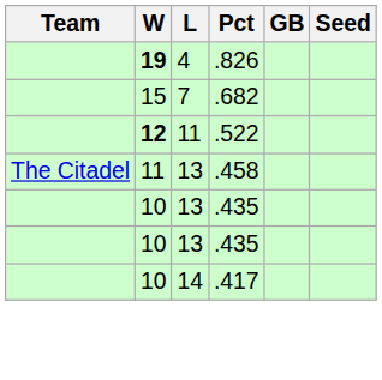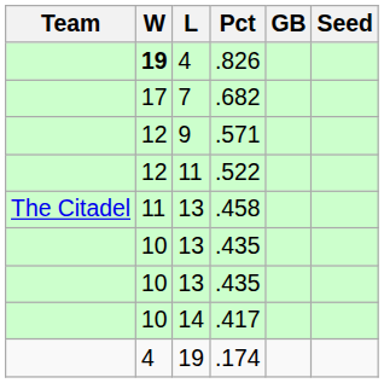 <table class="wikitable">
 <tr>
 <th>Team</th>
 <th>W</th>
 <th>L</th>
 <th>Pct</th>
 <th>GB</th>
 <th>Seed</th>
 </tr>
 <tr bgcolor="#ccffcc">
 <td></td>
 <td><strong>19</strong></td>
 <td>4</td>
 <td>.826</td>
 <td></td>
 <td></td>
 </tr>
 <tr bgcolor="#ccffcc">
 <td></td>
-<td>15</td>
+<td>17</td>
 <td>7</td>
 <td>.682</td>
 <td></td>
 <td></td>
 </tr>
 <tr bgcolor="#ccffcc">
 <td></td>
-<td><strong>12</strong></td>
+<td>12</td>
+<td>9</td>
+<td>.571</td>
+<td></td>
+<td></td>
+</tr>
+<tr bgcolor="#ccffcc">
+<td></td>
+<td>12</td>
 <td>11</td>
 <td>.522</td>
 <td></td>
 <td></td>
 </tr>
 <tr bgcolor="#ccffcc">
 <td><a href='#'>The Citadel</a></td>
 <td>11</td>
 <td>13</td>
 <td>.458</td>
 <td></td>
 <td></td>
 </tr>
 <tr bgcolor="#ccffcc">
 <td></td>
 <td>10</td>
 <td>13</td>
 <td>.435</td>
 <td></td>
 <td></td>
 </tr>
 <tr bgcolor="#ccffcc">
 <td></td>
 <td>10</td>
 <td>13</td>
 <td>.435</td>
 <td></td>
 <td></td>
 </tr>
 <tr bgcolor="#ccffcc">
 <td></td>
 <td>10</td>
 <td>14</td>
 <td>.417</td>
 <td></td>
 <td></td>
 </tr>
+<tr>
+<td></td>
+<td>4</td>
+<td>19</td>
+<td>.174</td>
+<td></td>
+<td></td>
+</tr>
 </table>
